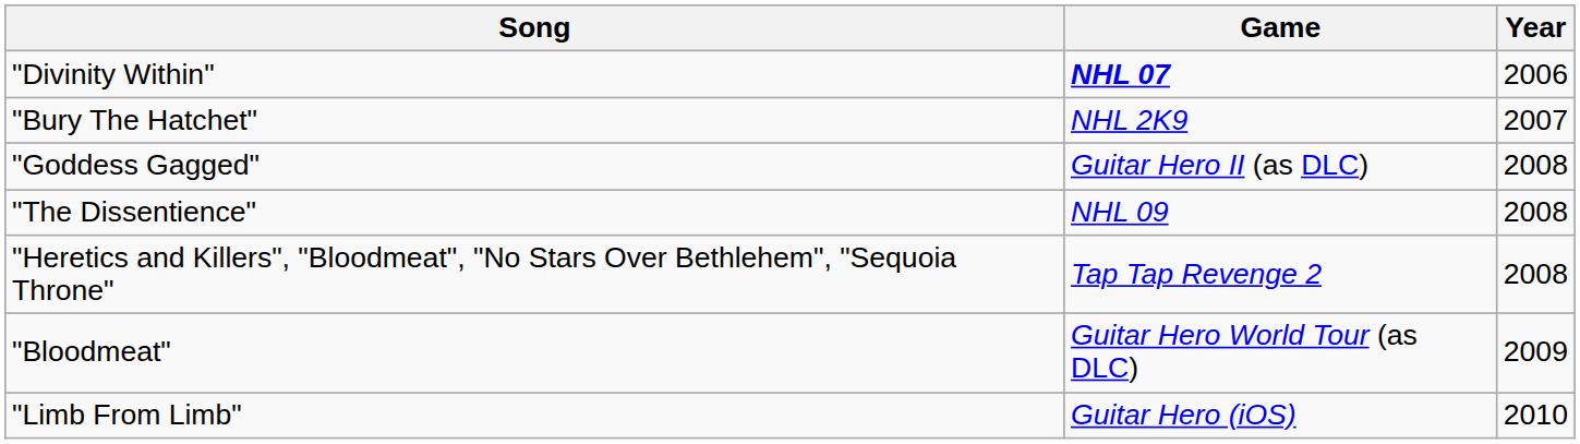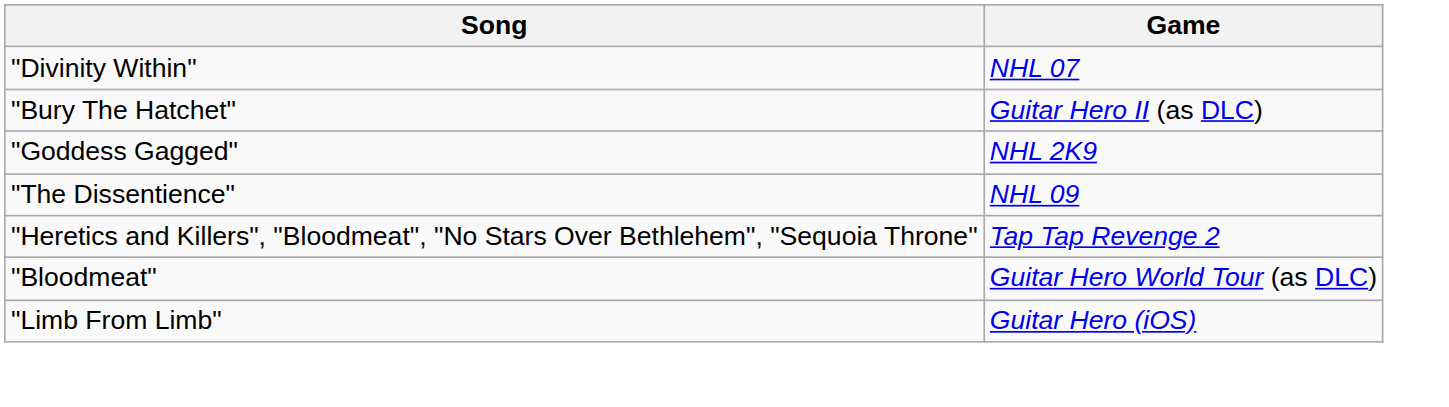 <table class="wikitable">
 <tr>
 <th>Song</th>
 <th>Game</th>
-<th>Year</th>
 </tr>
 <tr>
 <td>"Divinity Within"</td>
-<td><strong><em><a href='#'>NHL 07</a></em></strong></td>
-<td>2006</td>
+<td><em><a href='#'>NHL 07</a></em></td>
 </tr>
 <tr>
 <td>"Bury The Hatchet"</td>
-<td><em><a href='#'>NHL 2K9</a></em></td>
-<td>2007</td>
+<td><em><a href='#'>Guitar Hero II</a></em> (as <a href='#'>DLC</a>)</td>
 </tr>
 <tr>
 <td>"Goddess Gagged"</td>
-<td><em><a href='#'>Guitar Hero II</a></em> (as <a href='#'>DLC</a>)</td>
-<td>2008</td>
+<td><em><a href='#'>NHL 2K9</a></em></td>
 </tr>
 <tr>
 <td>"The Dissentience"</td>
 <td><em><a href='#'>NHL 09</a></em></td>
-<td>2008</td>
 </tr>
 <tr>
 <td>"Heretics and Killers", "Bloodmeat", "No Stars Over Bethlehem", "Sequoia Throne"</td>
 <td><em><a href='#'>Tap Tap Revenge 2</a></em></td>
-<td>2008</td>
 </tr>
 <tr>
 <td>"Bloodmeat"</td>
 <td><em><a href='#'>Guitar Hero World Tour</a></em> (as <a href='#'>DLC</a>)</td>
-<td>2009</td>
 </tr>
 <tr>
 <td>"Limb From Limb"</td>
 <td><em><a href='#'>Guitar Hero (iOS)</a></em></td>
-<td>2010</td>
 </tr>
 </table>
